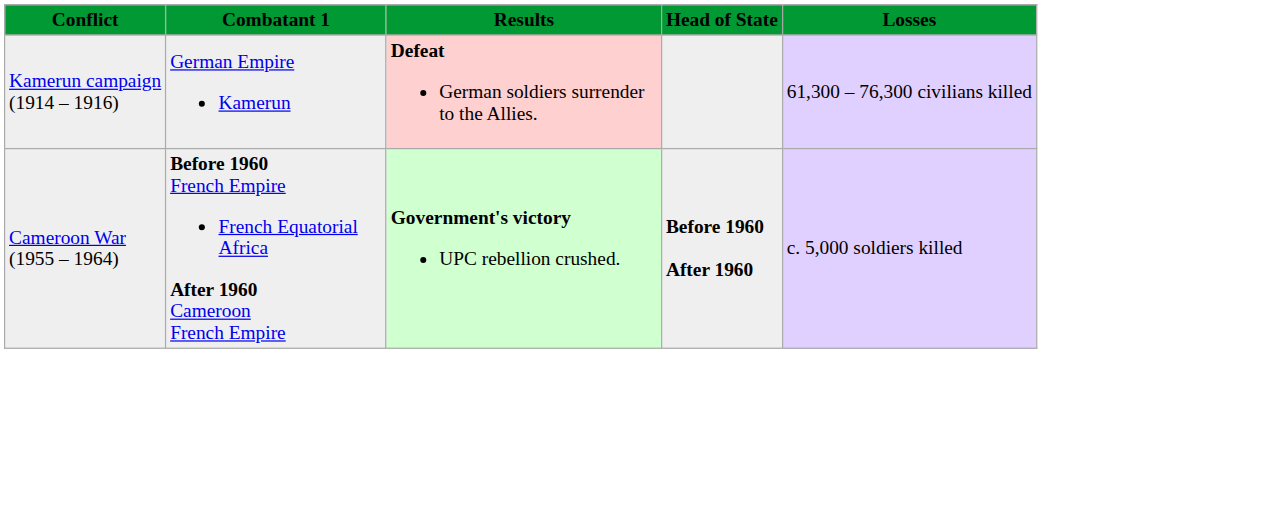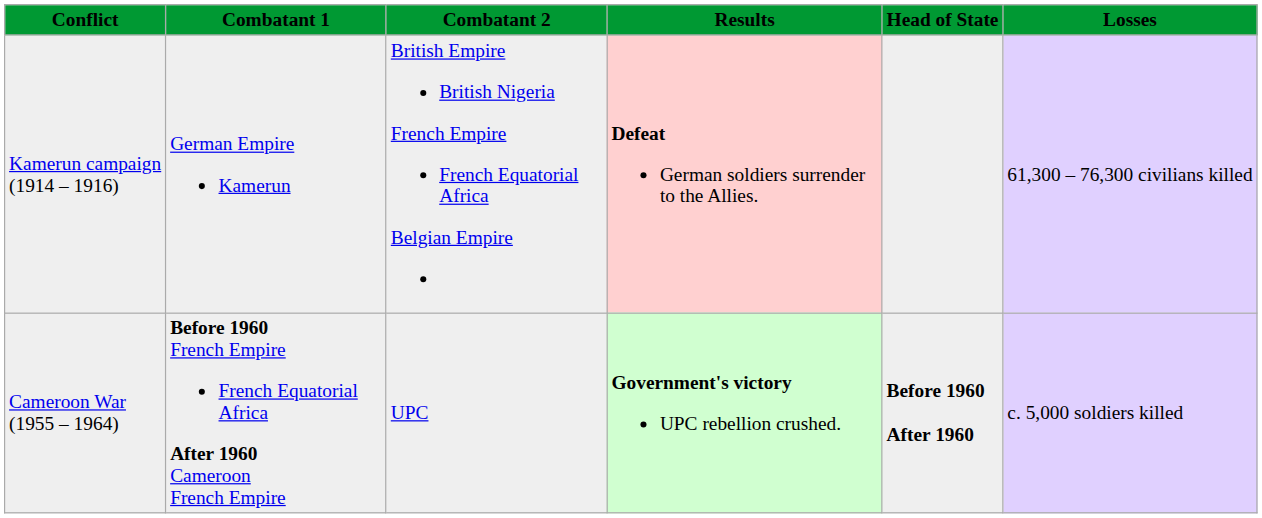 <table class="wikitable">
 <tr>
 <th style="background:#009933" rowspan="1" width=><span>Conflict</span></th>
 <th style="background:#009933" rowspan="1" width=175px><span>Combatant 1</span></th>
+<th style="background:#009933" rowspan="1" width=175px><span>Combatant 2</span></th>
 <th style="background:#009933" rowspan="1" width=220px><span>Results</span></th>
 <th style="background:#009933" rowspan="1" width=><span>Head of State</span></th>
 <th style="background:#009933" rowspan="1" width=><span>Losses</span></th>
 </tr>
 <tr>
 <td style="background:#efefef"><a href='#'>Kamerun campaign</a><br>(1914 – 1916)</td>
 <td style="background:#efefef"> <a href='#'>German Empire</a><br><ul><li> <a href='#'>Kamerun</a></li></ul></td>
+<td style="background:#efefef"> <a href='#'>British Empire</a><br><ul><li> <a href='#'>British Nigeria</a></li></ul> <a href='#'>French Empire</a><ul><li> <a href='#'>French Equatorial Africa</a></li></ul> <a href='#'>Belgian Empire</a><ul><li></li></ul></td>
 <td style="background:#FFD0D0"><strong>Defeat</strong><br><ul><li>German soldiers surrender to the Allies.</li></ul></td>
 <td style="background:#efefef"></td>
 <td style="background:#E0D0FF">61,300 – 76,300 civilians killed</td>
 </tr>
 <tr>
 <td style="background:#efefef"><a href='#'>Cameroon War</a><br>(1955 – 1964)</td>
 <td style="background:#efefef"><strong>Before 1960</strong><br> <a href='#'>French Empire</a><br><ul><li> <a href='#'>French Equatorial Africa</a></li></ul><strong>After 1960</strong><br> <a href='#'>Cameroon</a><br> <a href='#'>French Empire</a></td>
+<td style="background:#efefef"> <a href='#'>UPC</a></td>
 <td style="background:#D0FFD0"><strong>Government's victory</strong><br><ul><li>UPC rebellion crushed.</li></ul></td>
 <td style="background:#efefef"><strong>Before 1960</strong><br><br><strong>After 1960</strong><br></td>
 <td style="background:#E0D0FF">c. 5,000 soldiers killed</td>
 </tr>
 </table>
